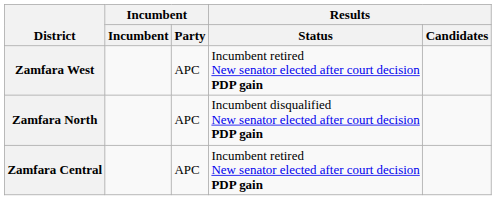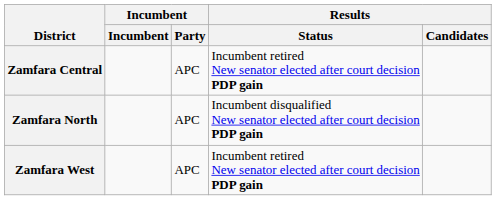 <table class="wikitable sortable">
 <tr valign=bottom>
 <th rowspan=2>District</th>
 <th colspan=2>Incumbent</th>
 <th colspan=2>Results</th>
 </tr>
 <tr valign=bottom>
 <th>Incumbent</th>
 <th>Party</th>
 <th>Status</th>
 <th>Candidates</th>
 </tr>
 <tr>
-<th>Zamfara West</th>
+<th>Zamfara Central</th>
 <td></td>
 <td>APC</td>
 <td>Incumbent retired<br><a href='#'>New senator elected after court decision</a><br><strong>PDP gain</strong></td>
 <td nowrap></td>
 </tr>
 <tr>
 <th>Zamfara North</th>
 <td></td>
 <td>APC</td>
 <td>Incumbent disqualified<br><a href='#'>New senator elected after court decision</a><br><strong>PDP gain</strong></td>
 <td nowrap></td>
 </tr>
 <tr>
-<th>Zamfara Central</th>
+<th>Zamfara West</th>
 <td></td>
 <td>APC</td>
 <td>Incumbent retired<br><a href='#'>New senator elected after court decision</a><br><strong>PDP gain</strong></td>
 <td nowrap></td>
 </tr>
 </table>
